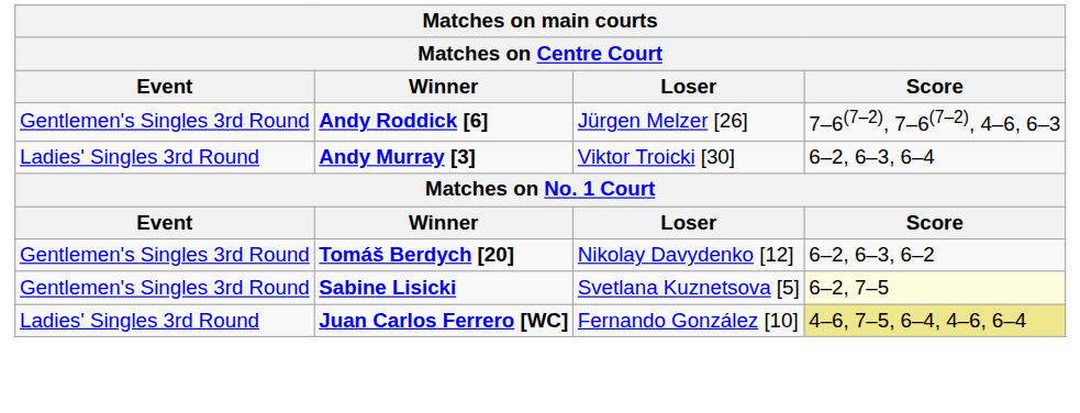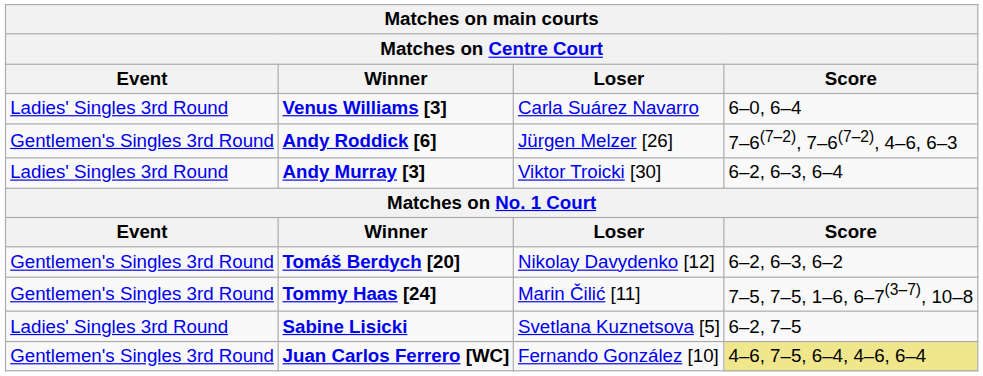 <table class="wikitable collapsible uncollapsed" style="margin:auto;">
 <tr>
 <th colspan="4" style="white-space:nowrap;">Matches on main courts</th>
 </tr>
 <tr>
 <th colspan="4">Matches on <a href='#'>Centre Court</a></th>
 </tr>
 <tr>
 <th>Event</th>
 <th>Winner</th>
 <th>Loser</th>
 <th>Score</th>
+</tr>
+<tr>
+<td><a href='#'>Ladies' Singles 3rd Round</a></td>
+<td> <strong><a href='#'>Venus Williams</a> [3]</strong></td>
+<td> <a href='#'>Carla Suárez Navarro</a></td>
+<td>6–0, 6–4</td>
 </tr>
 <tr>
 <td><a href='#'>Gentlemen's Singles 3rd Round</a></td>
 <td> <strong><a href='#'>Andy Roddick</a> [6]</strong></td>
 <td> <a href='#'>Jürgen Melzer</a> [26]</td>
 <td>7–6<sup>(7–2)</sup>, 7–6<sup>(7–2)</sup>, 4–6, 6–3</td>
 </tr>
 <tr>
 <td><a href='#'>Ladies' Singles 3rd Round</a></td>
 <td> <strong><a href='#'>Andy Murray</a> [3]</strong></td>
 <td> <a href='#'>Viktor Troicki</a> [30]</td>
 <td>6–2, 6–3, 6–4</td>
 </tr>
 <tr>
 <th colspan="4">Matches on <a href='#'>No. 1 Court</a></th>
 </tr>
 <tr>
 <th>Event</th>
 <th>Winner</th>
 <th>Loser</th>
 <th>Score</th>
 </tr>
 <tr>
 <td><a href='#'>Gentlemen's Singles 3rd Round</a></td>
 <td> <strong><a href='#'>Tomáš Berdych</a> [20]</strong></td>
 <td> <a href='#'>Nikolay Davydenko</a> [12]</td>
 <td>6–2, 6–3, 6–2</td>
 </tr>
 <tr>
 <td><a href='#'>Gentlemen's Singles 3rd Round</a></td>
-<td> <strong><a href='#'>Sabine Lisicki</a></strong></td>
-<td> <a href='#'>Svetlana Kuznetsova</a> [5]</td>
-<td style="background: lightyellow;">6–2, 7–5</td>
+<td> <strong><a href='#'>Tommy Haas</a> [24]</strong></td>
+<td> <a href='#'>Marin Čilić</a> [11]</td>
+<td>7–5, 7–5, 1–6, 6–7<sup>(3–7)</sup>, 10–8</td>
 </tr>
 <tr>
 <td><a href='#'>Ladies' Singles 3rd Round</a></td>
+<td> <strong><a href='#'>Sabine Lisicki</a></strong></td>
+<td> <a href='#'>Svetlana Kuznetsova</a> [5]</td>
+<td>6–2, 7–5</td>
+</tr>
+<tr>
+<td><a href='#'>Gentlemen's Singles 3rd Round</a></td>
 <td> <strong><a href='#'>Juan Carlos Ferrero</a> [WC]</strong></td>
 <td> <a href='#'>Fernando González</a> [10]</td>
 <td style="background: khaki;">4–6, 7–5, 6–4, 4–6, 6–4</td>
 </tr>
 </table>
